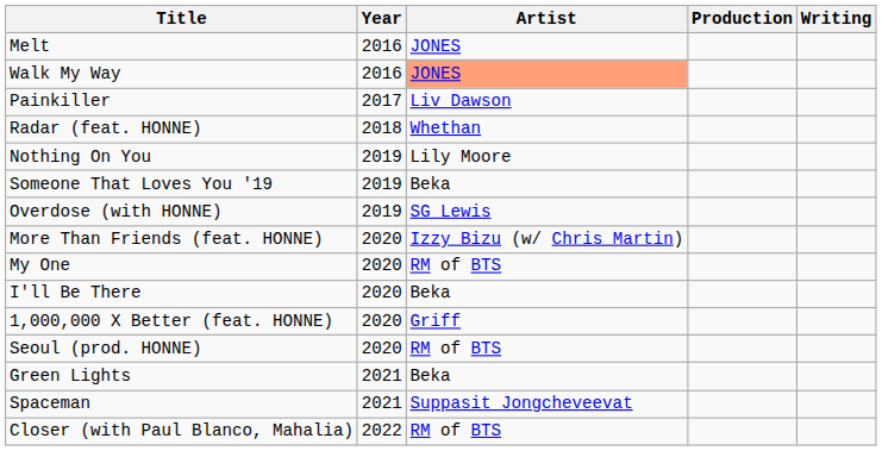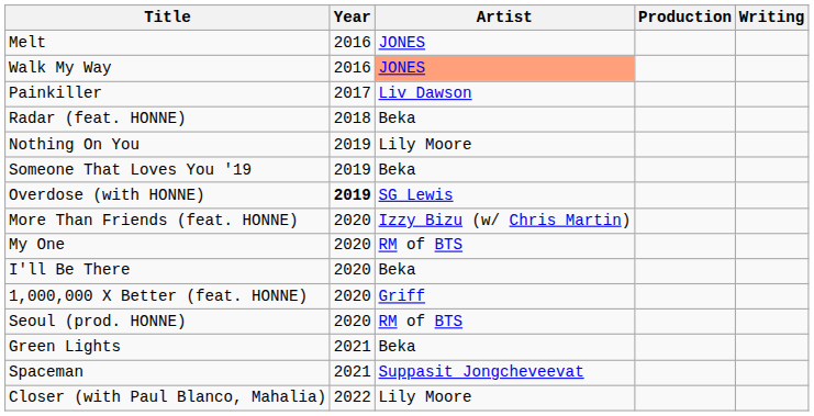 <table class="wikitable">
 <tr>
 <th>Title</th>
 <th><strong>Year</strong></th>
 <th>Artist</th>
 <th>Production</th>
 <th>Writing</th>
 </tr>
 <tr>
 <td>Melt</td>
 <td>2016</td>
 <td><a href='#'>JONES</a></td>
 <td></td>
 <td></td>
 </tr>
 <tr>
 <td>Walk My Way</td>
 <td>2016</td>
 <td style="background: lightsalmon;"><a href='#'>JONES</a></td>
 <td></td>
 <td></td>
 </tr>
 <tr>
 <td>Painkiller</td>
 <td>2017</td>
 <td><a href='#'>Liv Dawson</a></td>
 <td></td>
 <td></td>
 </tr>
 <tr>
 <td>Radar (feat. HONNE)</td>
 <td>2018</td>
-<td><a href='#'>Whethan</a></td>
+<td>Beka</td>
 <td></td>
 <td></td>
 </tr>
 <tr>
 <td>Nothing On You</td>
 <td>2019</td>
 <td>Lily Moore</td>
 <td></td>
 <td></td>
 </tr>
 <tr>
 <td>Someone That Loves You '19</td>
 <td>2019</td>
 <td>Beka</td>
 <td></td>
 <td></td>
 </tr>
 <tr>
 <td>Overdose (with HONNE)</td>
-<td>2019</td>
+<td><strong>2019</strong></td>
 <td><a href='#'>SG Lewis</a></td>
 <td></td>
 <td></td>
 </tr>
 <tr>
 <td>More Than Friends (feat. HONNE)</td>
 <td>2020</td>
 <td><a href='#'>Izzy Bizu</a> (w/ <a href='#'>Chris Martin</a>)</td>
 <td></td>
 <td></td>
 </tr>
 <tr>
 <td>My One</td>
 <td>2020</td>
 <td><a href='#'>RM</a> of <a href='#'>BTS</a></td>
 <td></td>
 <td></td>
 </tr>
 <tr>
 <td>I'll Be There</td>
 <td>2020</td>
 <td>Beka</td>
 <td></td>
 <td></td>
 </tr>
 <tr>
 <td>1,000,000 X Better (feat. HONNE)</td>
 <td>2020</td>
 <td><a href='#'>Griff</a></td>
 <td></td>
 <td></td>
 </tr>
 <tr>
 <td>Seoul (prod. HONNE)</td>
 <td>2020</td>
 <td><a href='#'>RM</a> of <a href='#'>BTS</a></td>
 <td></td>
 <td></td>
 </tr>
 <tr>
 <td>Green Lights</td>
 <td>2021</td>
 <td>Beka</td>
 <td></td>
 <td></td>
 </tr>
 <tr>
 <td>Spaceman</td>
 <td>2021</td>
 <td><a href='#'>Suppasit Jongcheveevat</a></td>
 <td></td>
 <td></td>
 </tr>
 <tr>
 <td>Closer (with Paul Blanco, Mahalia)</td>
 <td>2022</td>
-<td><a href='#'>RM</a> of <a href='#'>BTS</a></td>
+<td>Lily Moore</td>
 <td></td>
 <td></td>
 </tr>
 </table>
